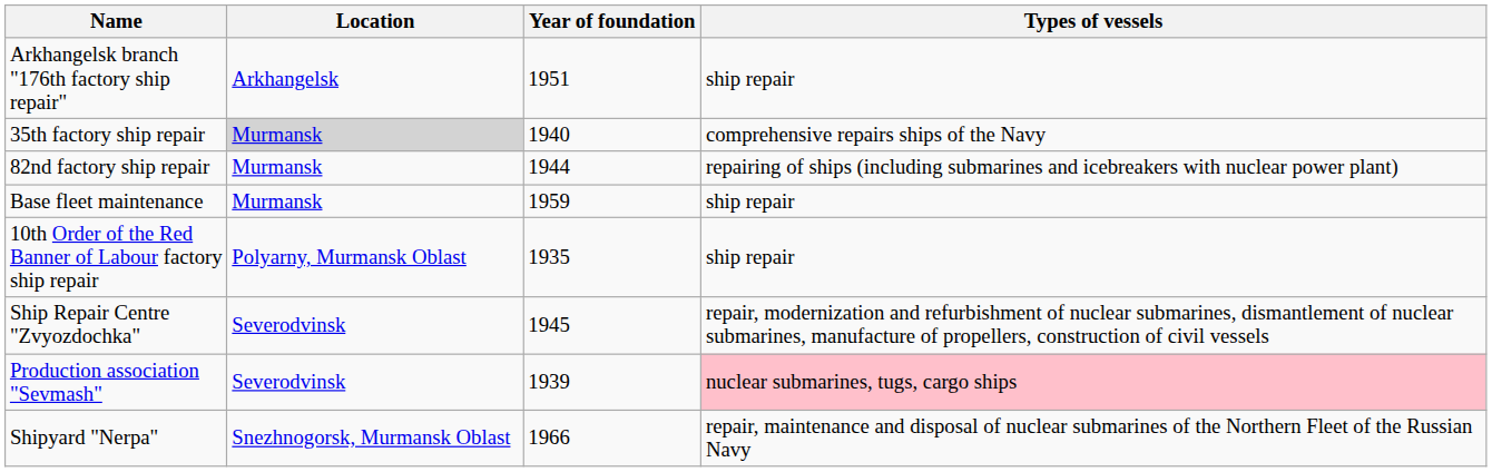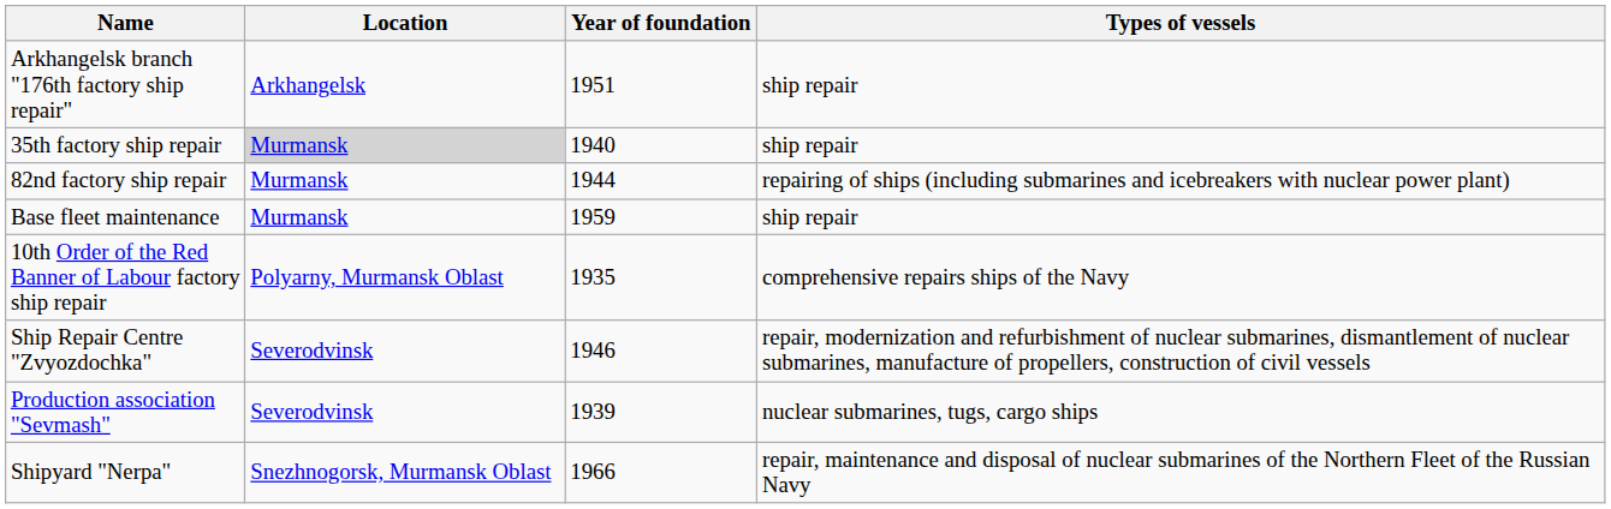 <table class="wikitable" style="width:90%;">
 <tr>
 <th style="width:15%;">Name</th>
 <th style="width:20%;">Location</th>
 <th style="width:12%;">Year of foundation</th>
 <th>Types of vessels</th>
 </tr>
 <tr>
 <td>Arkhangelsk branch "176th factory ship repair"</td>
 <td><a href='#'>Arkhangelsk</a></td>
 <td>1951</td>
 <td>ship repair</td>
 </tr>
 <tr>
 <td>35th factory ship repair</td>
 <td style="background: lightgrey;"><a href='#'>Murmansk</a></td>
 <td>1940</td>
-<td>comprehensive repairs ships of the Navy</td>
+<td>ship repair</td>
 </tr>
 <tr>
 <td>82nd factory ship repair</td>
 <td><a href='#'>Murmansk</a></td>
 <td>1944</td>
 <td>repairing of ships (including submarines and icebreakers with nuclear power plant)</td>
 </tr>
 <tr>
 <td>Base fleet maintenance</td>
 <td><a href='#'>Murmansk</a></td>
 <td>1959</td>
 <td>ship repair</td>
 </tr>
 <tr>
 <td>10th <a href='#'>Order of the Red Banner of Labour</a> factory ship repair</td>
 <td><a href='#'>Polyarny, Murmansk Oblast</a></td>
 <td>1935</td>
-<td>ship repair</td>
+<td>comprehensive repairs ships of the Navy</td>
 </tr>
 <tr>
 <td>Ship Repair Centre "Zvyozdochka"</td>
 <td><a href='#'>Severodvinsk</a></td>
-<td>1945</td>
+<td>1946</td>
 <td>repair, modernization and refurbishment of nuclear submarines, dismantlement of nuclear submarines, manufacture of propellers, construction of civil vessels</td>
 </tr>
 <tr>
 <td><a href='#'>Production association "Sevmash"</a></td>
 <td><a href='#'>Severodvinsk</a></td>
 <td>1939</td>
-<td style="background: pink;">nuclear submarines, tugs, cargo ships</td>
+<td>nuclear submarines, tugs, cargo ships</td>
 </tr>
 <tr>
 <td>Shipyard "Nerpa"</td>
 <td><a href='#'>Snezhnogorsk, Murmansk Oblast</a></td>
 <td>1966</td>
 <td>repair, maintenance and disposal of nuclear submarines of the Northern Fleet of the Russian Navy</td>
 </tr>
 </table>
